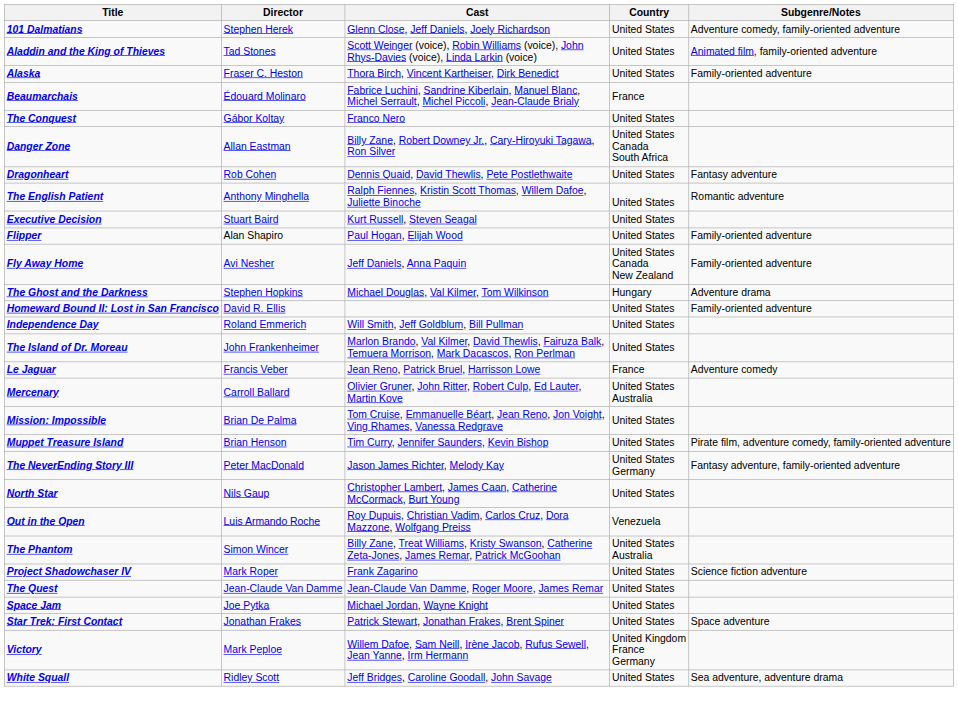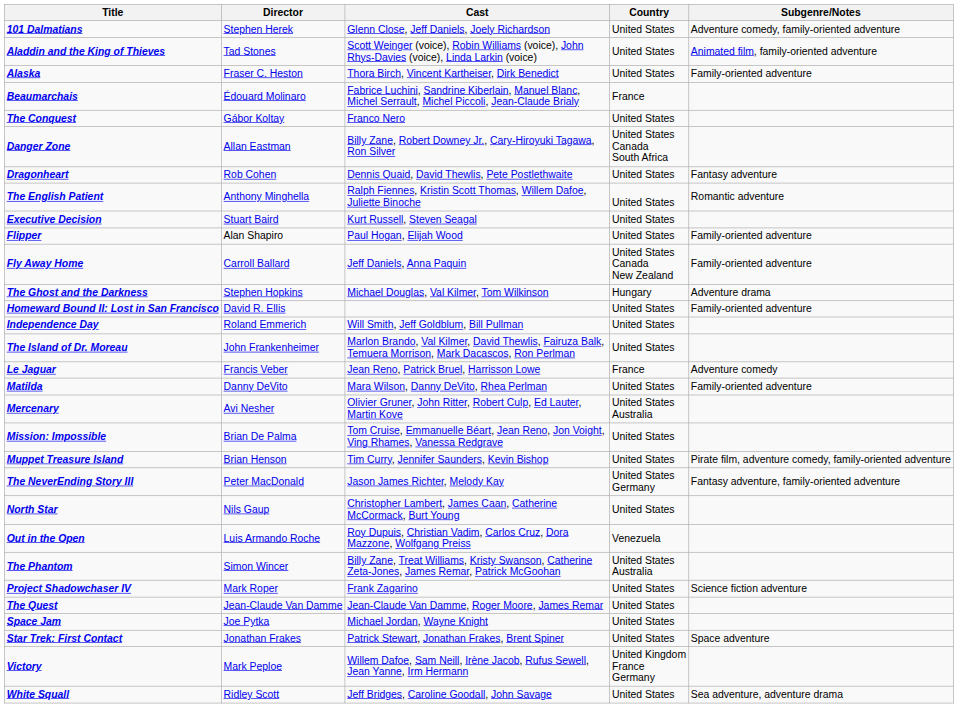 <table class="wikitable">
 <tr>
 <th>Title</th>
 <th>Director</th>
 <th style="width: 400px;">Cast</th>
 <th>Country</th>
 <th>Subgenre/Notes</th>
 </tr>
 <tr>
 <td><strong><em><a href='#'>101 Dalmatians</a></em></strong></td>
 <td><a href='#'>Stephen Herek</a></td>
 <td><a href='#'>Glenn Close</a>, <a href='#'>Jeff Daniels</a>, <a href='#'>Joely Richardson</a></td>
 <td>United States</td>
 <td>Adventure comedy, family-oriented adventure</td>
 </tr>
 <tr>
 <td><strong><em><a href='#'>Aladdin and the King of Thieves</a></em></strong></td>
 <td><a href='#'>Tad Stones</a></td>
 <td><a href='#'>Scott Weinger</a> (voice), <a href='#'>Robin Williams</a> (voice), <a href='#'>John Rhys-Davies</a> (voice), <a href='#'>Linda Larkin</a> (voice)</td>
 <td>United States</td>
 <td><a href='#'>Animated film</a>, family-oriented adventure</td>
 </tr>
 <tr>
 <td><strong><em><a href='#'>Alaska</a></em></strong></td>
 <td><a href='#'>Fraser C. Heston</a></td>
 <td><a href='#'>Thora Birch</a>, <a href='#'>Vincent Kartheiser</a>, <a href='#'>Dirk Benedict</a></td>
 <td>United States</td>
 <td>Family-oriented adventure</td>
 </tr>
 <tr>
 <td><strong><em><a href='#'>Beaumarchais</a></em></strong></td>
 <td><a href='#'>Édouard Molinaro</a></td>
 <td><a href='#'>Fabrice Luchini</a>, <a href='#'>Sandrine Kiberlain</a>, <a href='#'>Manuel Blanc</a>, <a href='#'>Michel Serrault</a>, <a href='#'>Michel Piccoli</a>, <a href='#'>Jean-Claude Brialy</a></td>
 <td>France</td>
 <td></td>
 </tr>
 <tr>
 <td><strong><em><a href='#'>The Conquest</a></em></strong></td>
 <td><a href='#'>Gábor Koltay</a></td>
 <td><a href='#'>Franco Nero</a></td>
 <td>United States</td>
 <td></td>
 </tr>
 <tr>
 <td><strong><em><a href='#'>Danger Zone</a></em></strong></td>
 <td><a href='#'>Allan Eastman</a></td>
 <td><a href='#'>Billy Zane</a>, <a href='#'>Robert Downey Jr.</a>, <a href='#'>Cary-Hiroyuki Tagawa</a>, <a href='#'>Ron Silver</a></td>
 <td>United States<br>Canada<br>South Africa</td>
 <td></td>
 </tr>
 <tr>
 <td><strong><em><a href='#'>Dragonheart</a></em></strong></td>
 <td><a href='#'>Rob Cohen</a></td>
 <td><a href='#'>Dennis Quaid</a>, <a href='#'>David Thewlis</a>, <a href='#'>Pete Postlethwaite</a></td>
 <td>United States</td>
 <td>Fantasy adventure</td>
 </tr>
 <tr>
 <td><strong><em><a href='#'>The English Patient</a></em></strong></td>
 <td><a href='#'>Anthony Minghella</a></td>
 <td><a href='#'>Ralph Fiennes</a>, <a href='#'>Kristin Scott Thomas</a>, <a href='#'>Willem Dafoe</a>, <a href='#'>Juliette Binoche</a></td>
 <td><br>United States</td>
 <td>Romantic adventure</td>
 </tr>
 <tr>
 <td><strong><em><a href='#'>Executive Decision</a></em></strong></td>
 <td><a href='#'>Stuart Baird</a></td>
 <td><a href='#'>Kurt Russell</a>, <a href='#'>Steven Seagal</a></td>
 <td>United States</td>
 <td></td>
 </tr>
 <tr>
 <td><strong><em><a href='#'>Flipper</a></em></strong></td>
 <td>Alan Shapiro</td>
 <td><a href='#'>Paul Hogan</a>, <a href='#'>Elijah Wood</a></td>
 <td>United States</td>
 <td>Family-oriented adventure</td>
 </tr>
 <tr>
 <td><strong><em><a href='#'>Fly Away Home</a></em></strong></td>
-<td><a href='#'>Avi Nesher</a></td>
+<td><a href='#'>Carroll Ballard</a></td>
 <td><a href='#'>Jeff Daniels</a>, <a href='#'>Anna Paquin</a></td>
 <td>United States<br>Canada<br>New Zealand</td>
 <td>Family-oriented adventure</td>
 </tr>
 <tr>
 <td><strong><em><a href='#'>The Ghost and the Darkness</a></em></strong></td>
 <td><a href='#'>Stephen Hopkins</a></td>
 <td><a href='#'>Michael Douglas</a>, <a href='#'>Val Kilmer</a>, <a href='#'>Tom Wilkinson</a></td>
 <td>Hungary</td>
 <td>Adventure drama</td>
 </tr>
 <tr>
 <td><strong><em><a href='#'>Homeward Bound II: Lost in San Francisco</a></em></strong></td>
 <td><a href='#'>David R. Ellis</a></td>
 <td></td>
 <td>United States</td>
 <td>Family-oriented adventure</td>
 </tr>
 <tr>
 <td><strong><em><a href='#'>Independence Day</a></em></strong></td>
 <td><a href='#'>Roland Emmerich</a></td>
 <td><a href='#'>Will Smith</a>, <a href='#'>Jeff Goldblum</a>, <a href='#'>Bill Pullman</a></td>
 <td>United States</td>
 <td></td>
 </tr>
 <tr>
 <td><strong><em><a href='#'>The Island of Dr. Moreau</a></em></strong></td>
 <td><a href='#'>John Frankenheimer</a></td>
 <td><a href='#'>Marlon Brando</a>, <a href='#'>Val Kilmer</a>, <a href='#'>David Thewlis</a>, <a href='#'>Fairuza Balk</a>, <a href='#'>Temuera Morrison</a>, <a href='#'>Mark Dacascos</a>, <a href='#'>Ron Perlman</a></td>
 <td>United States</td>
 <td></td>
 </tr>
 <tr>
 <td><strong><em><a href='#'>Le Jaguar</a></em></strong></td>
 <td><a href='#'>Francis Veber</a></td>
 <td><a href='#'>Jean Reno</a>, <a href='#'>Patrick Bruel</a>, <a href='#'>Harrisson Lowe</a></td>
 <td>France</td>
 <td>Adventure comedy</td>
 </tr>
 <tr>
+<td><strong><em><a href='#'>Matilda</a></em></strong></td>
+<td><a href='#'>Danny DeVito</a></td>
+<td><a href='#'>Mara Wilson</a>, <a href='#'>Danny DeVito</a>, <a href='#'>Rhea Perlman</a></td>
+<td>United States</td>
+<td>Family-oriented adventure</td>
+</tr>
+<tr>
 <td><strong><em><a href='#'>Mercenary</a></em></strong></td>
-<td><a href='#'>Carroll Ballard</a></td>
+<td><a href='#'>Avi Nesher</a></td>
 <td><a href='#'>Olivier Gruner</a>, <a href='#'>John Ritter</a>, <a href='#'>Robert Culp</a>, <a href='#'>Ed Lauter</a>, <a href='#'>Martin Kove</a></td>
 <td>United States<br>Australia</td>
 <td></td>
 </tr>
 <tr>
 <td><strong><em><a href='#'>Mission: Impossible</a></em></strong></td>
 <td><a href='#'>Brian De Palma</a></td>
 <td><a href='#'>Tom Cruise</a>, <a href='#'>Emmanuelle Béart</a>, <a href='#'>Jean Reno</a>, <a href='#'>Jon Voight</a>, <a href='#'>Ving Rhames</a>, <a href='#'>Vanessa Redgrave</a></td>
 <td>United States</td>
 <td></td>
 </tr>
 <tr>
 <td><strong><em><a href='#'>Muppet Treasure Island</a></em></strong></td>
 <td><a href='#'>Brian Henson</a></td>
 <td><a href='#'>Tim Curry</a>, <a href='#'>Jennifer Saunders</a>, <a href='#'>Kevin Bishop</a></td>
 <td>United States</td>
 <td>Pirate film, adventure comedy, family-oriented adventure</td>
 </tr>
 <tr>
 <td><strong><em><a href='#'>The NeverEnding Story III</a></em></strong></td>
 <td><a href='#'>Peter MacDonald</a></td>
 <td><a href='#'>Jason James Richter</a>, <a href='#'>Melody Kay</a></td>
 <td>United States<br>Germany</td>
 <td>Fantasy adventure, family-oriented adventure</td>
 </tr>
 <tr>
 <td><strong><em><a href='#'>North Star</a></em></strong></td>
 <td><a href='#'>Nils Gaup</a></td>
 <td><a href='#'>Christopher Lambert</a>, <a href='#'>James Caan</a>, <a href='#'>Catherine McCormack</a>, <a href='#'>Burt Young</a></td>
 <td>United States</td>
 <td></td>
 </tr>
 <tr>
 <td><strong><em><a href='#'>Out in the Open</a></em></strong></td>
 <td><a href='#'>Luis Armando Roche</a></td>
 <td><a href='#'>Roy Dupuis</a>, <a href='#'>Christian Vadim</a>, <a href='#'>Carlos Cruz</a>, <a href='#'>Dora Mazzone</a>, <a href='#'>Wolfgang Preiss</a></td>
 <td>Venezuela</td>
 <td></td>
 </tr>
 <tr>
 <td><strong><em><a href='#'>The Phantom</a></em></strong></td>
 <td><a href='#'>Simon Wincer</a></td>
 <td><a href='#'>Billy Zane</a>, <a href='#'>Treat Williams</a>, <a href='#'>Kristy Swanson</a>, <a href='#'>Catherine Zeta-Jones</a>, <a href='#'>James Remar</a>, <a href='#'>Patrick McGoohan</a></td>
 <td>United States<br>Australia</td>
 <td></td>
 </tr>
 <tr>
 <td><strong><em><a href='#'>Project Shadowchaser IV</a></em></strong></td>
 <td><a href='#'>Mark Roper</a></td>
 <td><a href='#'>Frank Zagarino</a></td>
 <td>United States</td>
 <td>Science fiction adventure</td>
 </tr>
 <tr>
 <td><strong><em><a href='#'>The Quest</a></em></strong></td>
 <td><a href='#'>Jean-Claude Van Damme</a></td>
 <td><a href='#'>Jean-Claude Van Damme</a>, <a href='#'>Roger Moore</a>, <a href='#'>James Remar</a></td>
 <td>United States</td>
 <td></td>
 </tr>
 <tr>
 <td><strong><em><a href='#'>Space Jam</a></em></strong></td>
 <td><a href='#'>Joe Pytka</a></td>
 <td><a href='#'>Michael Jordan</a>, <a href='#'>Wayne Knight</a></td>
 <td>United States</td>
 <td></td>
 </tr>
 <tr>
 <td><strong><em><a href='#'>Star Trek: First Contact</a></em></strong></td>
 <td><a href='#'>Jonathan Frakes</a></td>
 <td><a href='#'>Patrick Stewart</a>, <a href='#'>Jonathan Frakes</a>, <a href='#'>Brent Spiner</a></td>
 <td>United States</td>
 <td>Space adventure</td>
 </tr>
 <tr>
 <td><strong><em><a href='#'>Victory</a></em></strong></td>
 <td><a href='#'>Mark Peploe</a></td>
 <td><a href='#'>Willem Dafoe</a>, <a href='#'>Sam Neill</a>, <a href='#'>Irène Jacob</a>, <a href='#'>Rufus Sewell</a>, <a href='#'>Jean Yanne</a>, <a href='#'>Irm Hermann</a></td>
 <td>United Kingdom<br>France<br>Germany</td>
 <td></td>
 </tr>
 <tr>
 <td><strong><em><a href='#'>White Squall</a></em></strong></td>
 <td><a href='#'>Ridley Scott</a></td>
 <td><a href='#'>Jeff Bridges</a>, <a href='#'>Caroline Goodall</a>, <a href='#'>John Savage</a></td>
 <td>United States</td>
 <td>Sea adventure, adventure drama</td>
 </tr>
 </table>
